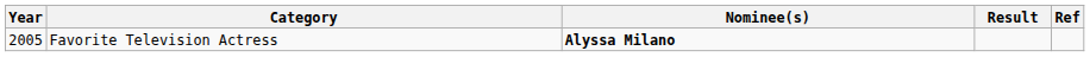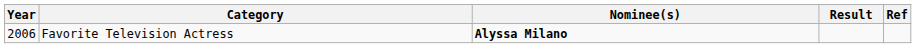 <table class="wikitable">
 <tr>
 <th>Year</th>
 <th width=470>Category</th>
 <th width=375>Nominee(s)</th>
 <th width=65>Result</th>
 <th>Ref</th>
 </tr>
 <tr>
-<td>2005</td>
+<td>2006</td>
 <td>Favorite Television Actress</td>
 <td><strong>Alyssa Milano</strong></td>
 <td></td>
 <td></td>
 </tr>
 </table>
